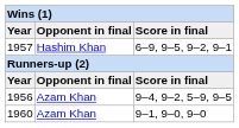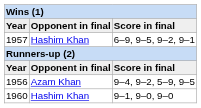 <table cellpadding="2" cellspacing="0" border="1" style="font-size: 95%; border: #aaa solid 1px; border-collapse: collapse;">
 <tr bgcolor="#c7dcf6">
 <td colspan="3"><strong>Wins (1)</strong></td>
 </tr>
 <tr bgcolor="#efefef">
 <td><strong>Year</strong></td>
 <td><strong>Opponent in final</strong></td>
 <td><strong>Score in final</strong></td>
 </tr>
 <tr>
 <td>1957</td>
 <td><a href='#'>Hashim Khan</a></td>
 <td>6–9, 9–5, 9–2, 9–1</td>
 </tr>
 <tr bgcolor="#c7dcf6">
 <td colspan="3"><strong>Runners-up (2)</strong></td>
 </tr>
 <tr bgcolor="#efefef">
 <td><strong>Year</strong></td>
 <td><strong>Opponent in final</strong></td>
 <td><strong>Score in final</strong></td>
 </tr>
 <tr>
 <td>1956</td>
 <td><a href='#'>Azam Khan</a></td>
 <td>9–4, 9–2, 5–9, 9–5</td>
 </tr>
 <tr>
 <td>1960</td>
-<td><a href='#'>Azam Khan</a></td>
+<td><a href='#'>Hashim Khan</a></td>
 <td>9–1, 9–0, 9–0</td>
 </tr>
 </table>
